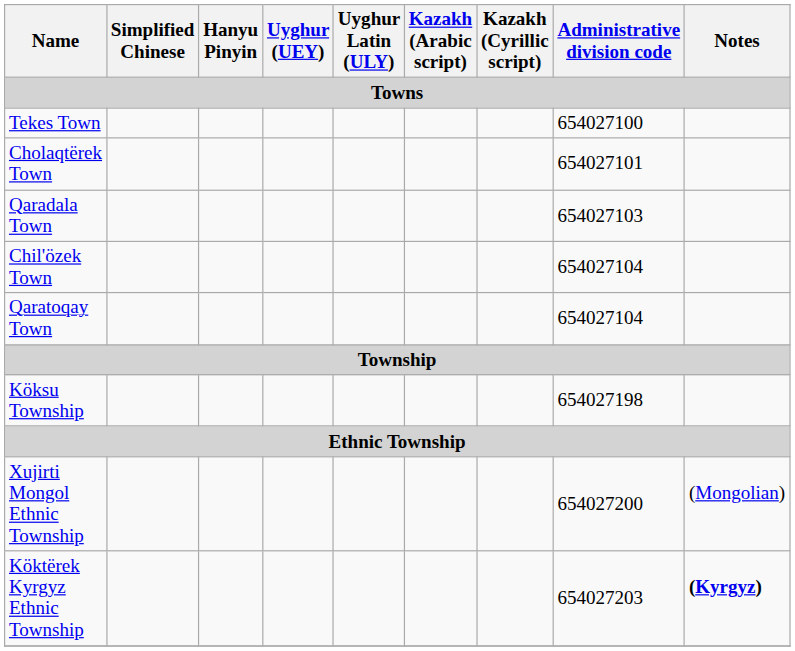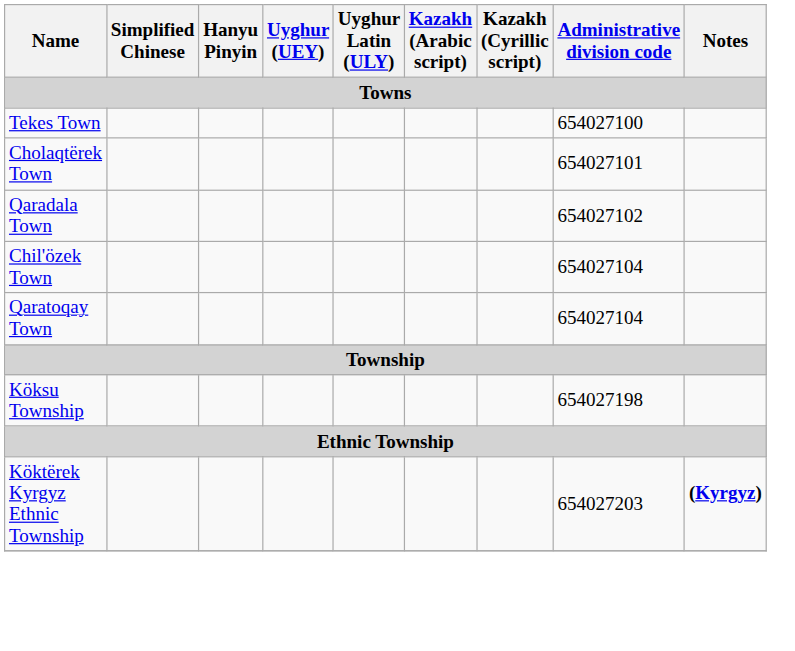 <table class="wikitable" align="center" style="width:50%; border="1">
 <tr>
 <th>Name</th>
 <th>Simplified Chinese</th>
 <th>Hanyu Pinyin</th>
 <th><a href='#'>Uyghur</a> (<a href='#'>UEY</a>)</th>
 <th>Uyghur Latin (<a href='#'>ULY</a>)</th>
 <th><a href='#'>Kazakh</a> (Arabic script)</th>
 <th>Kazakh (Cyrillic script)</th>
 <th><a href='#'>Administrative division code</a></th>
 <th>Notes</th>
 </tr>
 <tr>
 <td colspan="9"  style="text-align:center; background:#d3d3d3;"><strong>Towns</strong></td>
 </tr>
 <tr --------->
 <td><a href='#'>Tekes Town</a></td>
 <td></td>
 <td></td>
 <td></td>
 <td></td>
 <td></td>
 <td></td>
 <td>654027100</td>
 <td></td>
 </tr>
 <tr>
 <td><a href='#'>Cholaqtërek Town</a></td>
 <td></td>
 <td></td>
 <td></td>
 <td></td>
 <td></td>
 <td></td>
 <td>654027101</td>
 <td></td>
 </tr>
 <tr>
 <td><a href='#'>Qaradala Town</a></td>
 <td></td>
 <td></td>
 <td></td>
 <td></td>
 <td></td>
 <td></td>
-<td>654027103</td>
+<td>654027102</td>
 <td></td>
 </tr>
 <tr>
 <td><a href='#'>Chil'özek Town</a></td>
 <td></td>
 <td></td>
 <td></td>
 <td></td>
 <td></td>
 <td></td>
 <td>654027104</td>
 <td></td>
 </tr>
 <tr>
 <td><a href='#'>Qaratoqay Town</a></td>
 <td></td>
 <td></td>
 <td></td>
 <td></td>
 <td></td>
 <td></td>
 <td>654027104</td>
 <td></td>
 </tr>
 <tr>
 <td colspan="9"  style="text-align:center; background:#d3d3d3;"><strong>Township</strong></td>
 </tr>
 <tr --------->
 <td><a href='#'>Köksu Township</a></td>
 <td></td>
 <td></td>
 <td></td>
 <td></td>
 <td></td>
 <td></td>
 <td>654027198</td>
 <td></td>
 </tr>
 <tr>
 <td colspan="9"  style="text-align:center; background:#d3d3d3;"><strong>Ethnic Township</strong></td>
 </tr>
-<tr --------->
-<td><a href='#'>Xujirti Mongol Ethnic Township</a></td>
-<td></td>
-<td></td>
-<td></td>
-<td></td>
-<td></td>
-<td></td>
-<td>654027200</td>
-<td>(<a href='#'>Mongolian</a>)<br><br></td>
-</tr>
 <tr>
 <td><a href='#'>Köktërek Kyrgyz Ethnic Township</a></td>
 <td></td>
 <td></td>
 <td></td>
 <td></td>
 <td></td>
 <td></td>
 <td>654027203</td>
 <td><strong>(<a href='#'>Kyrgyz</a>)<br><br></strong></td>
 </tr>
 <tr>
 </tr>
 </table>
